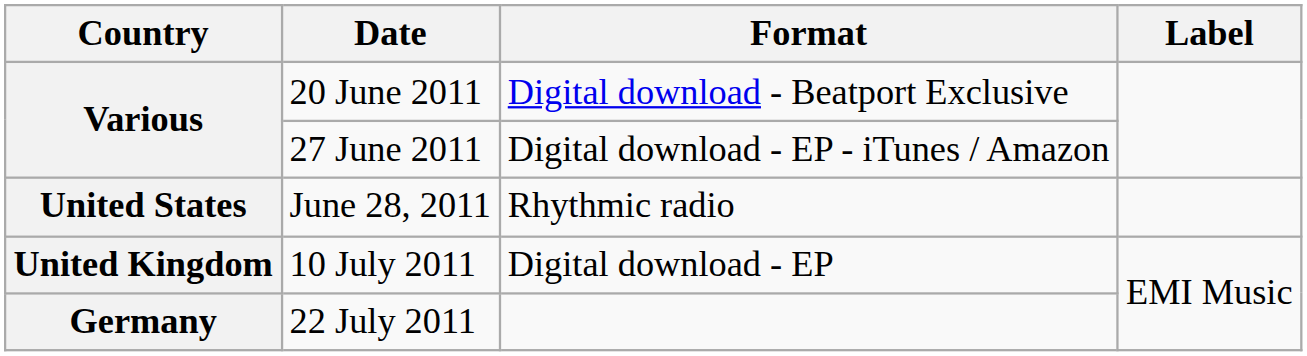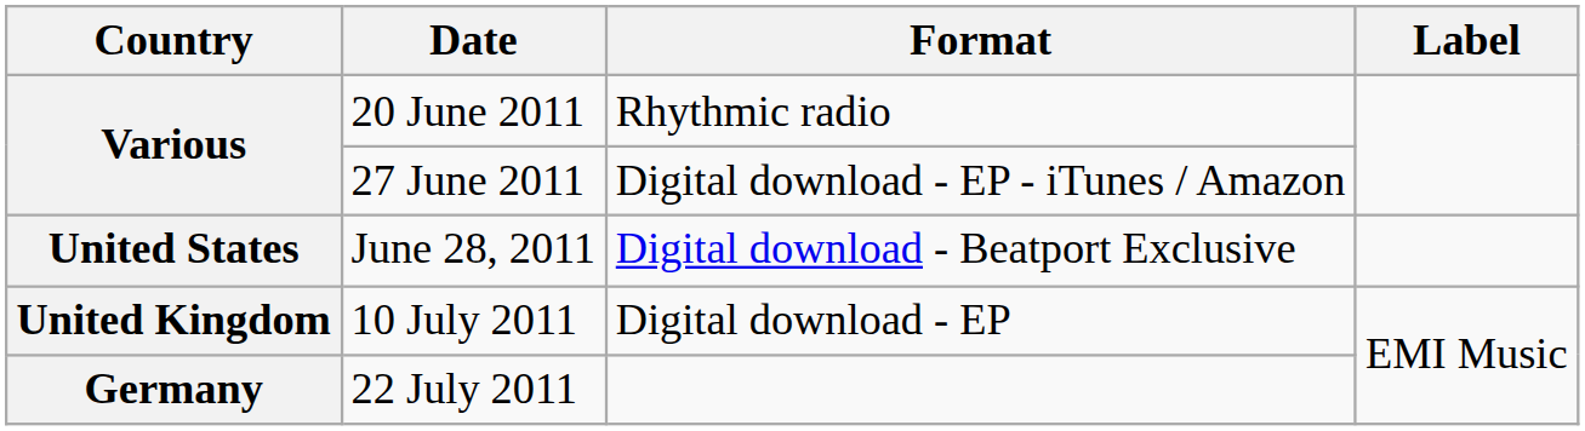 <table class="wikitable plainrowheaders">
 <tr>
 <th scope="col">Country</th>
 <th scope="col">Date</th>
 <th scope="col">Format</th>
 <th scope="col">Label</th>
 </tr>
 <tr>
 <th scope="row" rowspan="2">Various</th>
 <td>20 June 2011</td>
-<td><a href='#'>Digital download</a> - Beatport Exclusive</td>
+<td>Rhythmic radio</td>
 <td rowspan="2"></td>
 </tr>
 <tr>
 <td>27 June 2011</td>
 <td>Digital download - EP - iTunes / Amazon</td>
 </tr>
 <tr>
 <th scope="row">United States</th>
 <td>June 28, 2011</td>
-<td>Rhythmic radio</td>
+<td><a href='#'>Digital download</a> - Beatport Exclusive</td>
 <td></td>
 </tr>
 <tr>
 <th scope="row">United Kingdom</th>
 <td>10 July 2011</td>
 <td>Digital download - EP</td>
 <td rowspan="2">EMI Music</td>
 </tr>
 <tr>
 <th scope="row">Germany</th>
 <td>22 July 2011</td>
 <td></td>
 </tr>
 </table>
